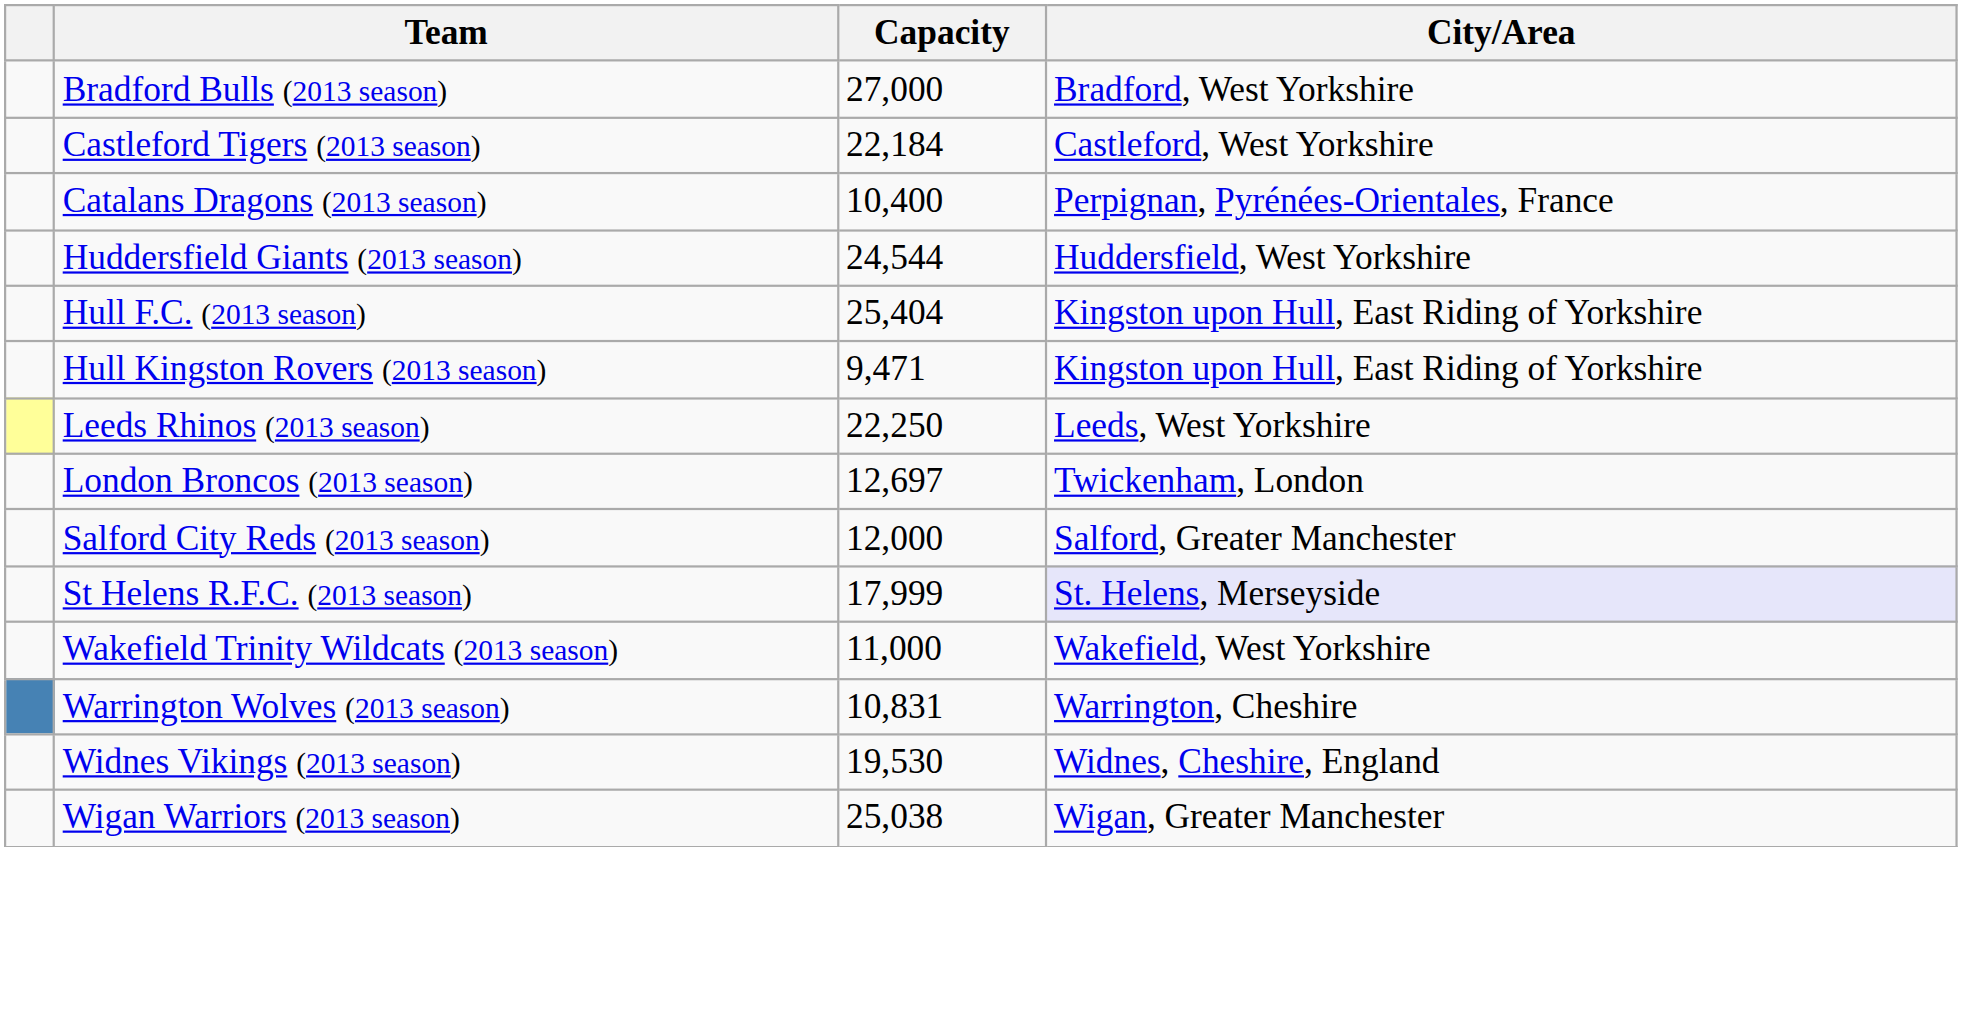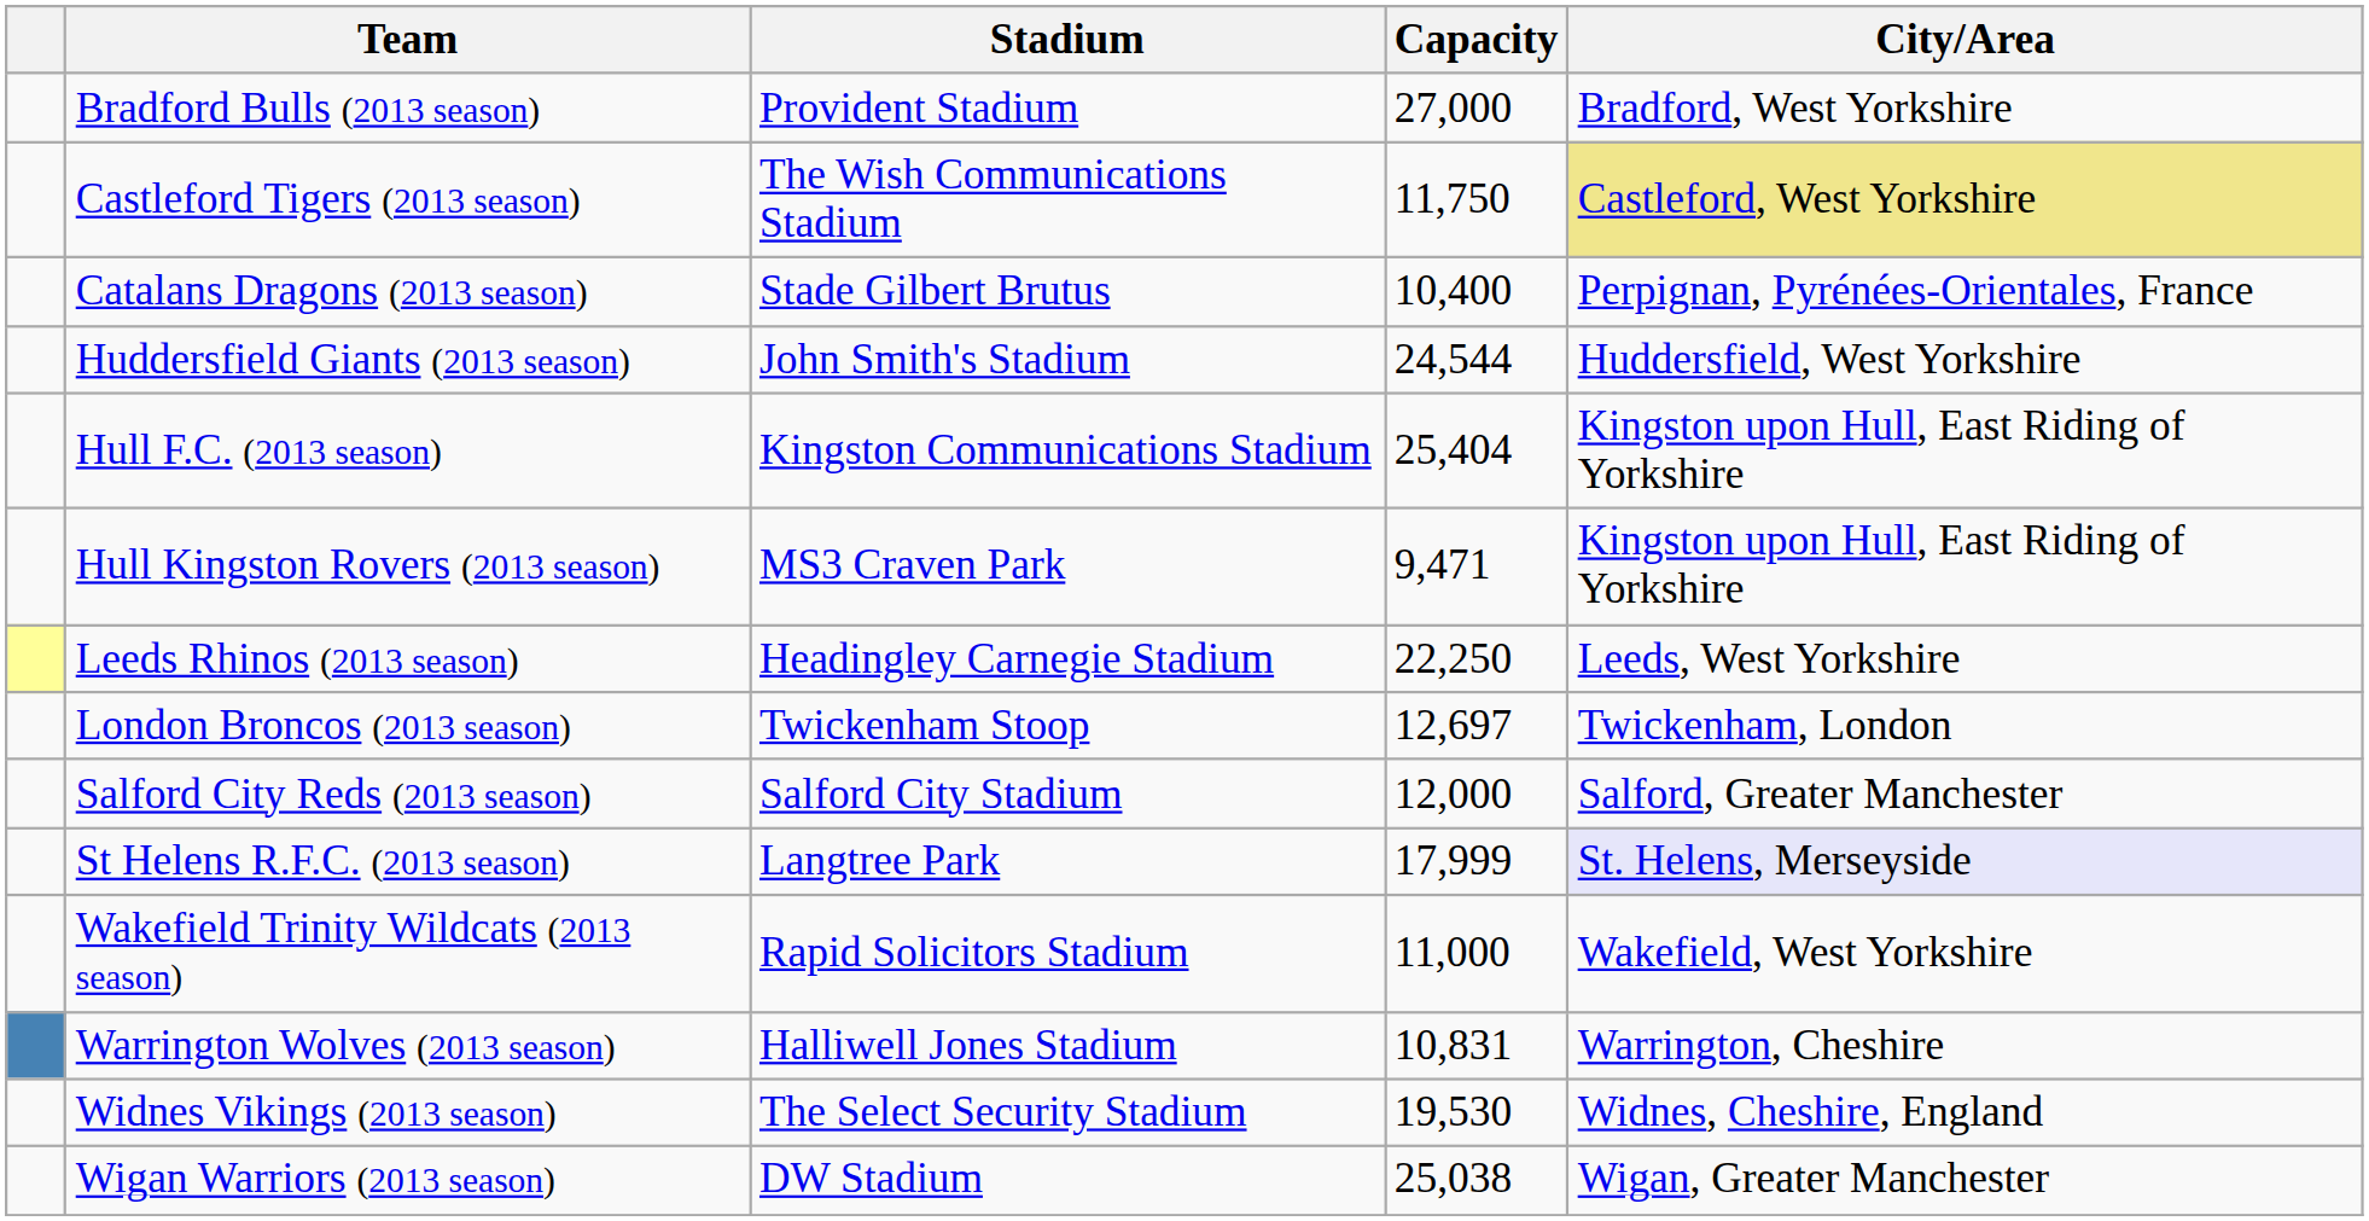 <table style="width:100%;" class="wikitable sortable">
 <tr>
 <th style="width:15px;" class="unsortable"></th>
 <th>Team</th>
+<th>Stadium</th>
 <th>Capacity</th>
 <th>City/Area</th>
 </tr>
 <tr>
 <td></td>
 <td> <a href='#'>Bradford Bulls</a> <small>(<a href='#'>2013 season</a>)</small></td>
+<td><a href='#'>Provident Stadium</a></td>
 <td>27,000</td>
 <td><a href='#'>Bradford</a>, West Yorkshire</td>
 </tr>
 <tr>
 <td></td>
 <td> <a href='#'>Castleford Tigers</a> <small>(<a href='#'>2013 season</a>)</small></td>
-<td>22,184</td>
-<td><a href='#'>Castleford</a>, West Yorkshire</td>
+<td><a href='#'>The Wish Communications Stadium</a></td>
+<td>11,750</td>
+<td style="background: khaki;"><a href='#'>Castleford</a>, West Yorkshire</td>
 </tr>
 <tr>
 <td></td>
 <td> <a href='#'>Catalans Dragons</a> <small>(<a href='#'>2013 season</a>)</small></td>
+<td><a href='#'>Stade Gilbert Brutus</a></td>
 <td>10,400</td>
 <td><a href='#'>Perpignan</a>, <a href='#'>Pyrénées-Orientales</a>, France</td>
 </tr>
 <tr>
 <td></td>
 <td> <a href='#'>Huddersfield Giants</a> <small>(<a href='#'>2013 season</a>)</small></td>
+<td><a href='#'>John Smith's Stadium</a></td>
 <td>24,544</td>
 <td><a href='#'>Huddersfield</a>, West Yorkshire</td>
 </tr>
 <tr>
 <td></td>
 <td> <a href='#'>Hull F.C.</a> <small>(<a href='#'>2013 season</a>)</small></td>
+<td><a href='#'>Kingston Communications Stadium</a></td>
 <td>25,404</td>
 <td><a href='#'>Kingston upon Hull</a>, East Riding of Yorkshire</td>
 </tr>
 <tr>
 <td></td>
 <td> <a href='#'>Hull Kingston Rovers</a> <small>(<a href='#'>2013 season</a>)</small></td>
+<td><a href='#'>MS3 Craven Park</a></td>
 <td>9,471</td>
 <td><a href='#'>Kingston upon Hull</a>, East Riding of Yorkshire</td>
 </tr>
 <tr>
 <td style="background:#ff9; width:15px;"> </td>
 <td> <a href='#'>Leeds Rhinos</a> <small>(<a href='#'>2013 season</a>)</small></td>
+<td><a href='#'>Headingley Carnegie Stadium</a></td>
 <td>22,250</td>
 <td><a href='#'>Leeds</a>, West Yorkshire</td>
 </tr>
 <tr>
 <td></td>
 <td> <a href='#'>London Broncos</a> <small>(<a href='#'>2013 season</a>)</small></td>
+<td><a href='#'>Twickenham Stoop</a></td>
 <td>12,697</td>
 <td><a href='#'>Twickenham</a>, London</td>
 </tr>
 <tr>
 <td></td>
 <td> <a href='#'>Salford City Reds</a> <small>(<a href='#'>2013 season</a>)</small></td>
+<td><a href='#'>Salford City Stadium</a></td>
 <td>12,000</td>
 <td><a href='#'>Salford</a>, Greater Manchester</td>
 </tr>
 <tr>
 <td></td>
 <td> <a href='#'>St Helens R.F.C.</a> <small>(<a href='#'>2013 season</a>)</small></td>
+<td><a href='#'>Langtree Park</a></td>
 <td>17,999</td>
 <td style="background: lavender;"><a href='#'>St. Helens</a>, Merseyside</td>
 </tr>
 <tr>
 <td></td>
 <td> <a href='#'>Wakefield Trinity Wildcats</a> <small>(<a href='#'>2013 season</a>)</small></td>
+<td><a href='#'>Rapid Solicitors Stadium</a></td>
 <td>11,000</td>
 <td><a href='#'>Wakefield</a>, West Yorkshire</td>
 </tr>
 <tr>
 <td style="background:#4682b4; width:15px;"></td>
 <td> <a href='#'>Warrington Wolves</a> <small>(<a href='#'>2013 season</a>)</small></td>
+<td><a href='#'>Halliwell Jones Stadium</a></td>
 <td>10,831</td>
 <td><a href='#'>Warrington</a>, Cheshire</td>
 </tr>
 <tr>
 <td></td>
 <td> <a href='#'>Widnes Vikings</a> <small>(<a href='#'>2013 season</a>)</small></td>
+<td><a href='#'>The Select Security Stadium</a></td>
 <td>19,530</td>
 <td><a href='#'>Widnes</a>, <a href='#'>Cheshire</a>, England</td>
 </tr>
 <tr>
 <td></td>
 <td> <a href='#'>Wigan Warriors</a> <small>(<a href='#'>2013 season</a>)</small></td>
+<td><a href='#'>DW Stadium</a></td>
 <td>25,038</td>
 <td><a href='#'>Wigan</a>, Greater Manchester</td>
 </tr>
 </table>
